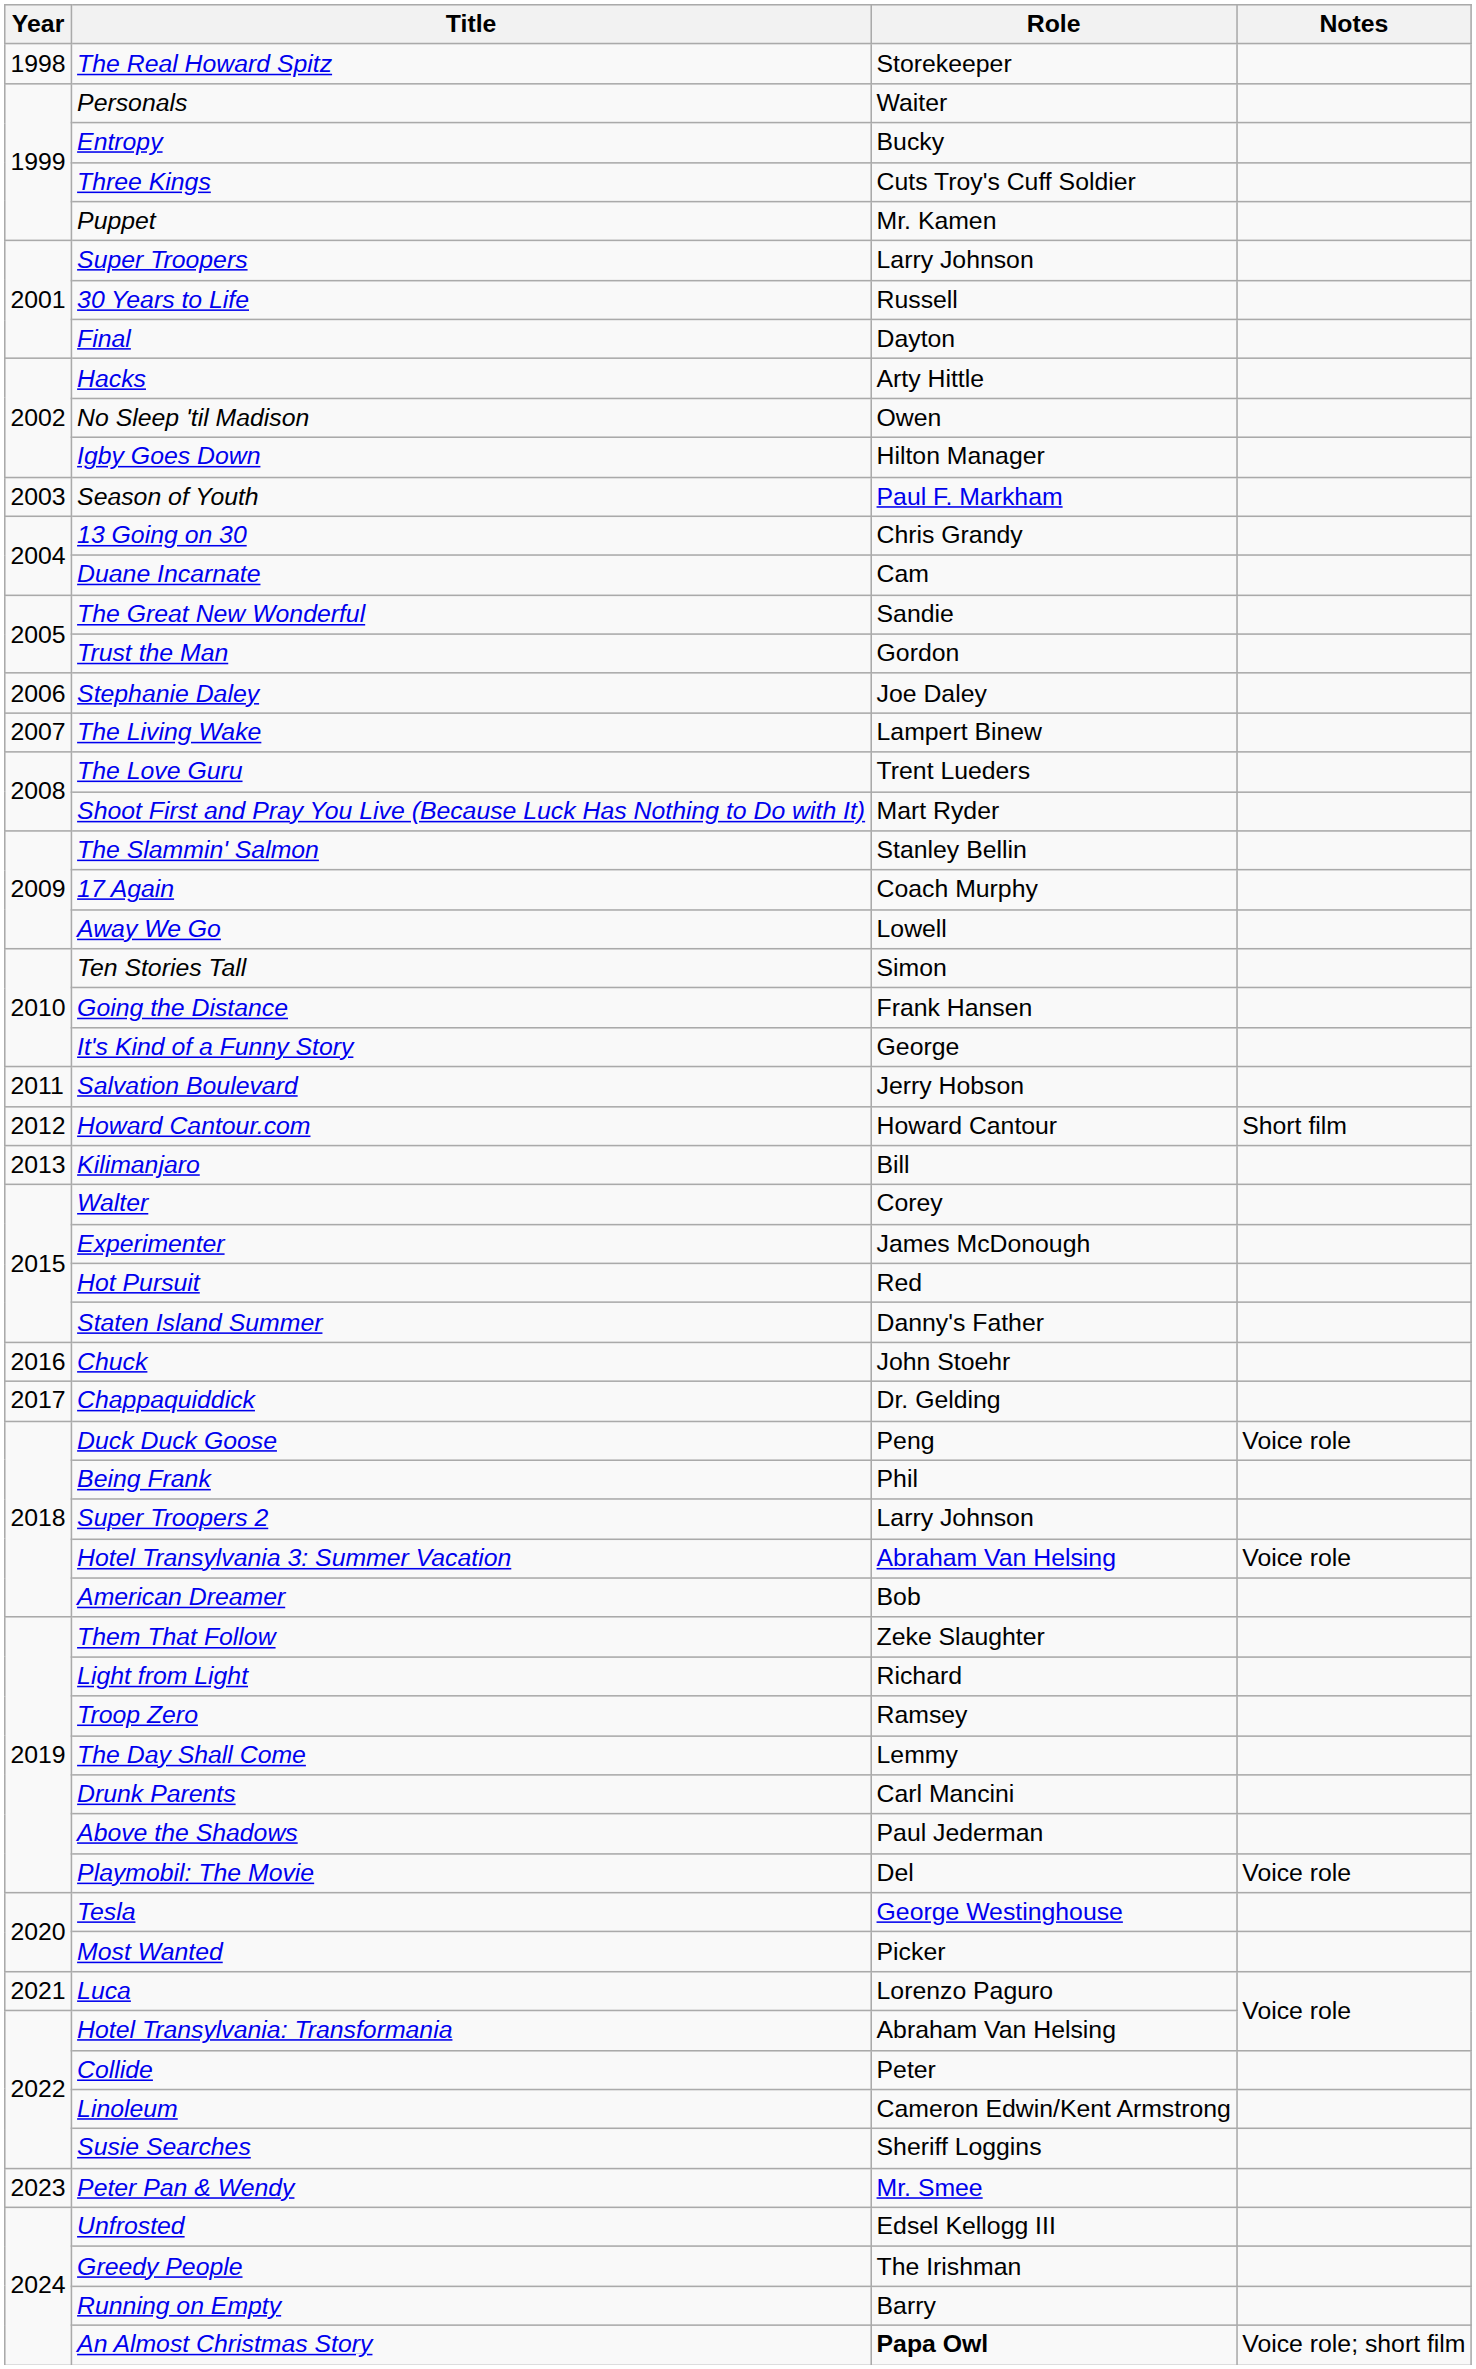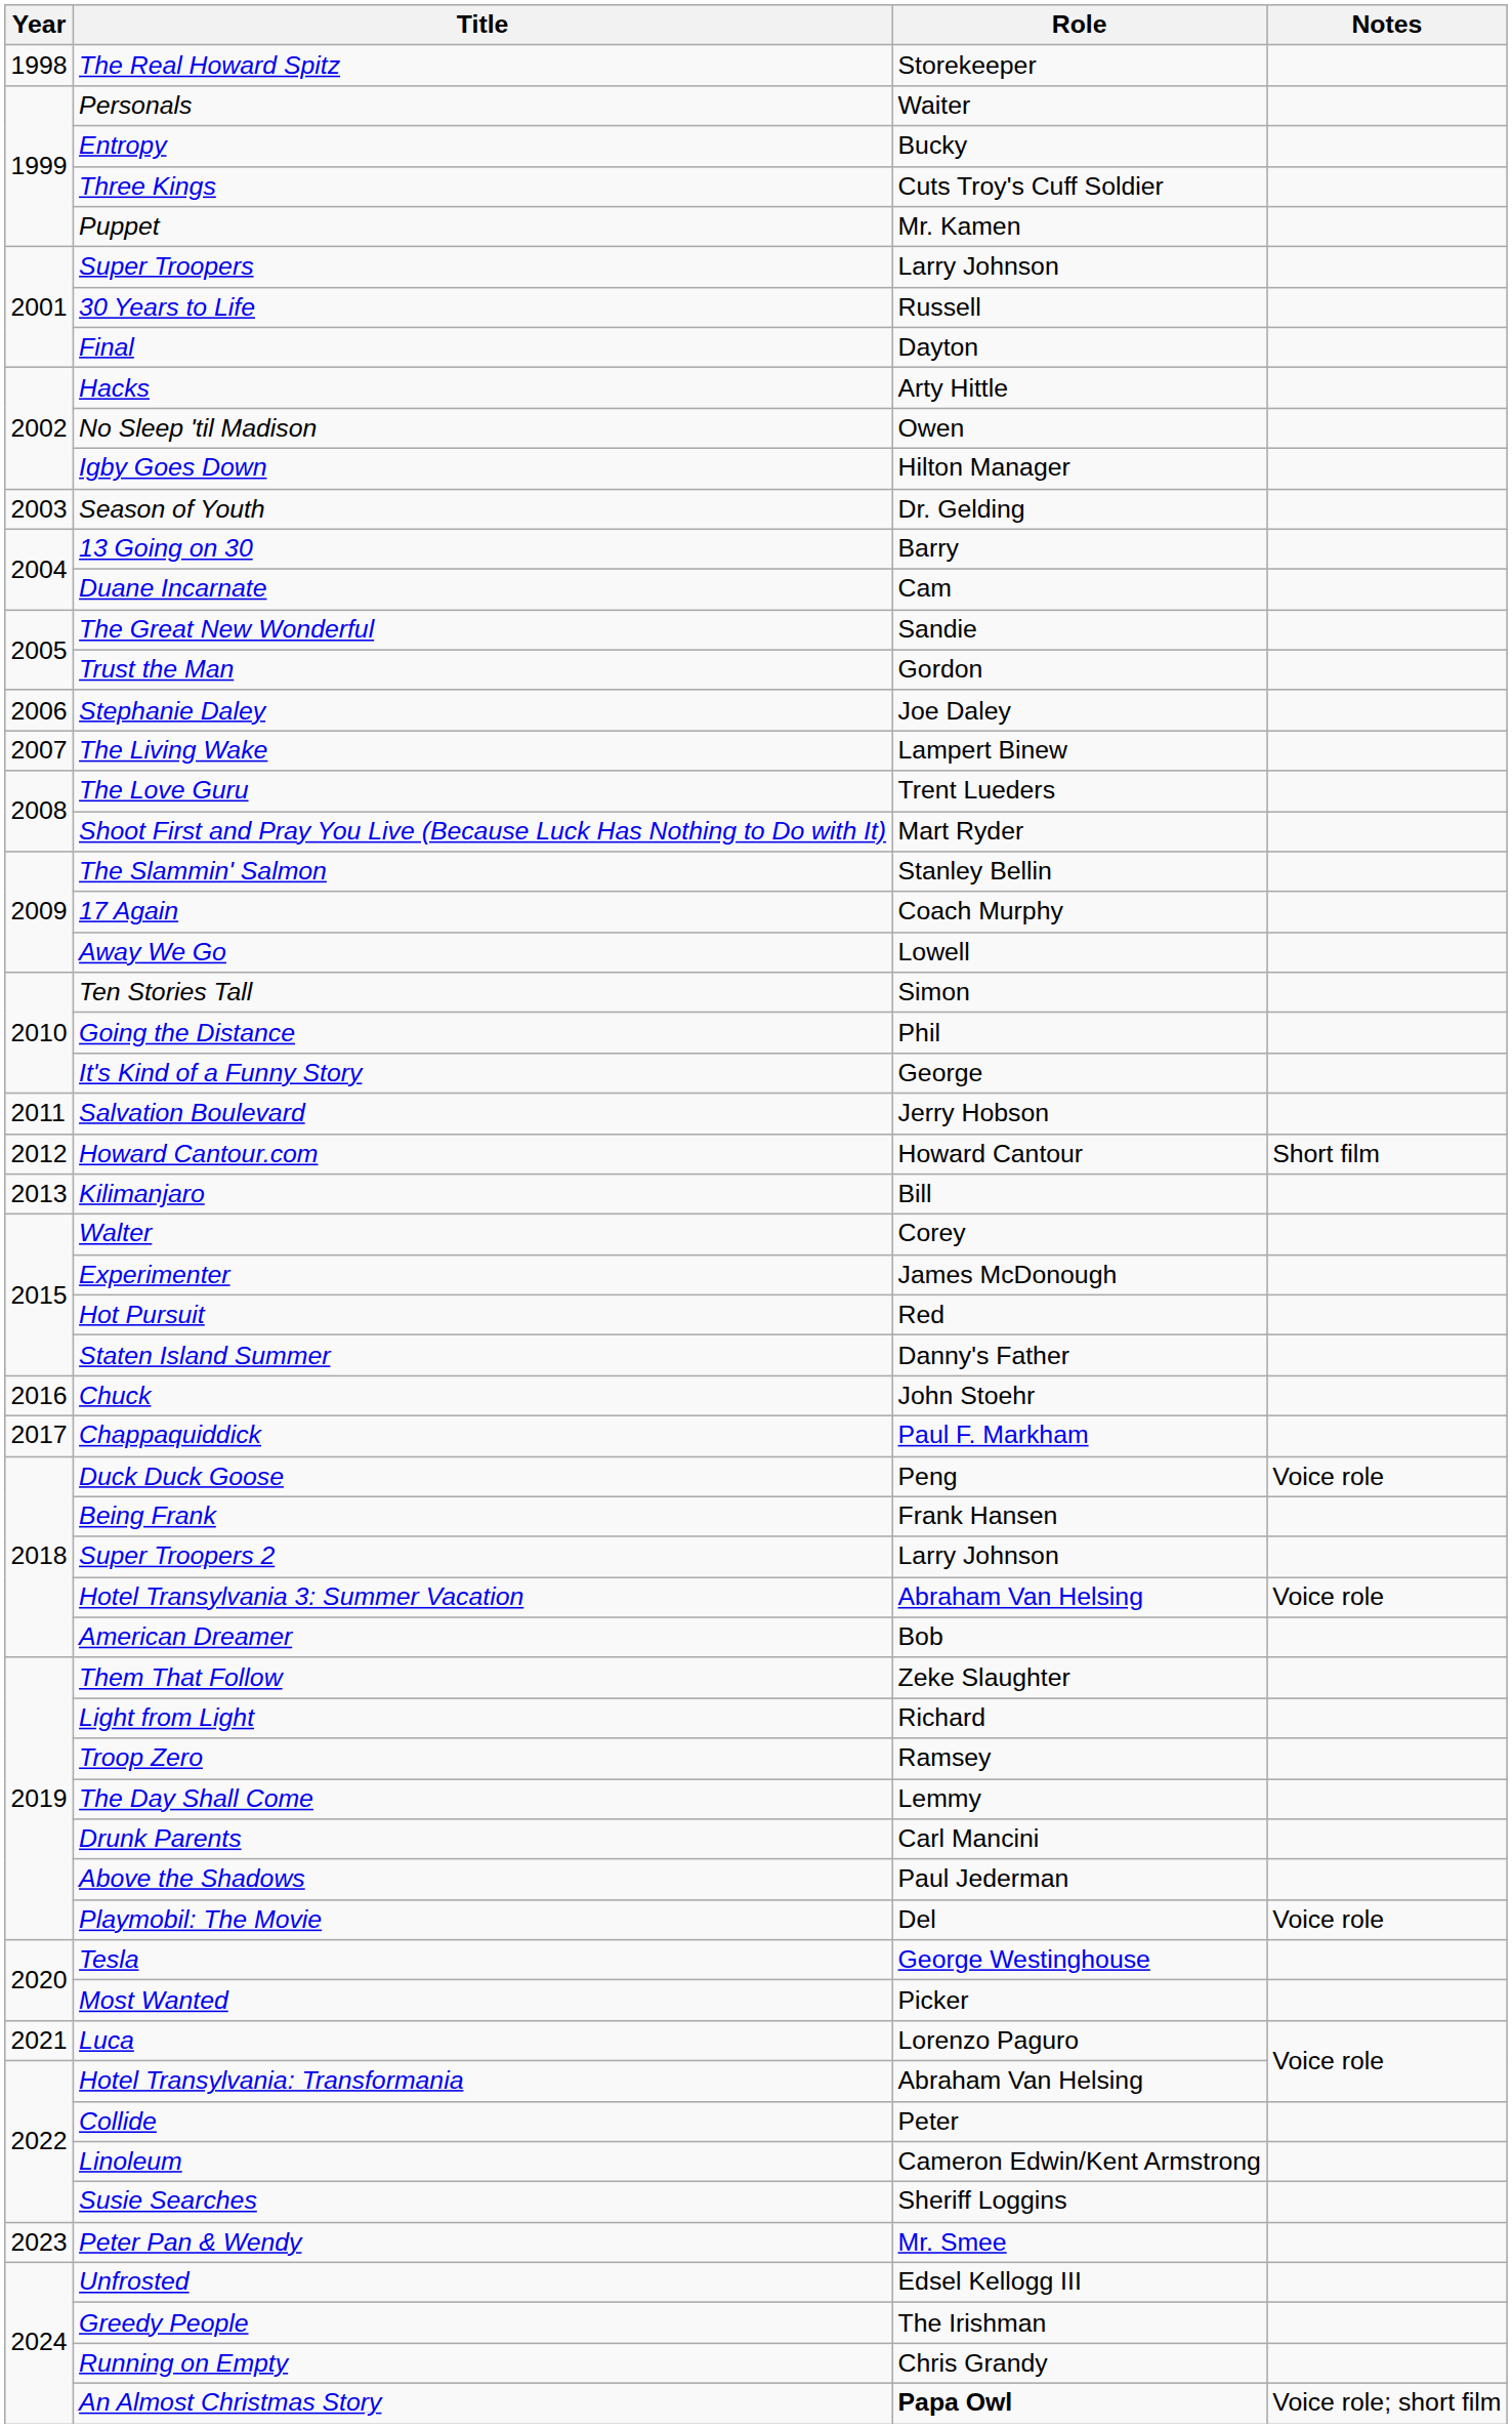 <table class="wikitable sortable">
 <tr>
 <th>Year</th>
 <th>Title</th>
 <th>Role</th>
 <th class="unsortable">Notes</th>
 </tr>
 <tr>
 <td>1998</td>
 <td><em><a href='#'>The Real Howard Spitz</a></em></td>
 <td>Storekeeper</td>
 <td></td>
 </tr>
 <tr>
 <td rowspan="4">1999</td>
 <td><em>Personals</em></td>
 <td>Waiter</td>
 <td></td>
 </tr>
 <tr>
 <td><em><a href='#'>Entropy</a></em></td>
 <td>Bucky</td>
 <td></td>
 </tr>
 <tr>
 <td><em><a href='#'>Three Kings</a></em></td>
 <td>Cuts Troy's Cuff Soldier</td>
 <td></td>
 </tr>
 <tr>
 <td><em>Puppet</em></td>
 <td>Mr. Kamen</td>
 <td></td>
 </tr>
 <tr>
 <td rowspan="3">2001</td>
 <td><em><a href='#'>Super Troopers</a></em></td>
 <td>Larry Johnson</td>
 <td></td>
 </tr>
 <tr>
 <td><em><a href='#'>30 Years to Life</a></em></td>
 <td>Russell</td>
 <td></td>
 </tr>
 <tr>
 <td><em><a href='#'>Final</a></em></td>
 <td>Dayton</td>
 <td></td>
 </tr>
 <tr>
 <td rowspan="3">2002</td>
 <td><em><a href='#'>Hacks</a></em></td>
 <td>Arty Hittle</td>
 <td></td>
 </tr>
 <tr>
 <td><em>No Sleep 'til Madison</em></td>
 <td>Owen</td>
 <td></td>
 </tr>
 <tr>
 <td><em><a href='#'>Igby Goes Down</a></em></td>
 <td>Hilton Manager</td>
 <td></td>
 </tr>
 <tr>
 <td>2003</td>
 <td><em>Season of Youth</em></td>
-<td><a href='#'>Paul F. Markham</a></td>
+<td>Dr. Gelding</td>
 <td></td>
 </tr>
 <tr>
 <td rowspan="2">2004</td>
 <td><em><a href='#'>13 Going on 30</a></em></td>
-<td>Chris Grandy</td>
+<td>Barry</td>
 <td></td>
 </tr>
 <tr>
 <td><em><a href='#'>Duane Incarnate</a></em></td>
 <td>Cam</td>
 <td></td>
 </tr>
 <tr>
 <td rowspan="2">2005</td>
 <td><em><a href='#'>The Great New Wonderful</a></em></td>
 <td>Sandie</td>
 <td></td>
 </tr>
 <tr>
 <td><em><a href='#'>Trust the Man</a></em></td>
 <td>Gordon</td>
 <td></td>
 </tr>
 <tr>
 <td>2006</td>
 <td><em><a href='#'>Stephanie Daley</a></em></td>
 <td>Joe Daley</td>
 <td></td>
 </tr>
 <tr>
 <td>2007</td>
 <td><em><a href='#'>The Living Wake</a></em></td>
 <td>Lampert Binew</td>
 <td></td>
 </tr>
 <tr>
 <td rowspan="2">2008</td>
 <td><em><a href='#'>The Love Guru</a></em></td>
 <td>Trent Lueders</td>
 <td></td>
 </tr>
 <tr>
 <td><em><a href='#'>Shoot First and Pray You Live (Because Luck Has Nothing to Do with It)</a></em></td>
 <td>Mart Ryder</td>
 <td></td>
 </tr>
 <tr>
 <td rowspan="3">2009</td>
 <td><em><a href='#'>The Slammin' Salmon</a></em></td>
 <td>Stanley Bellin</td>
 <td></td>
 </tr>
 <tr>
 <td><em><a href='#'>17 Again</a></em></td>
 <td>Coach Murphy</td>
 <td></td>
 </tr>
 <tr>
 <td><em><a href='#'>Away We Go</a></em></td>
 <td>Lowell</td>
 <td></td>
 </tr>
 <tr>
 <td rowspan="3">2010</td>
 <td><em>Ten Stories Tall</em></td>
 <td>Simon</td>
 <td></td>
 </tr>
 <tr>
 <td><em><a href='#'>Going the Distance</a></em></td>
-<td>Frank Hansen</td>
+<td>Phil</td>
 <td></td>
 </tr>
 <tr>
 <td><em><a href='#'>It's Kind of a Funny Story</a></em></td>
 <td>George</td>
 <td></td>
 </tr>
 <tr>
 <td>2011</td>
 <td><em><a href='#'>Salvation Boulevard</a></em></td>
 <td>Jerry Hobson</td>
 <td></td>
 </tr>
 <tr>
 <td>2012</td>
 <td><em><a href='#'>Howard Cantour.com</a></em></td>
 <td>Howard Cantour</td>
 <td>Short film</td>
 </tr>
 <tr>
 <td>2013</td>
 <td><em><a href='#'>Kilimanjaro</a></em></td>
 <td>Bill</td>
 <td></td>
 </tr>
 <tr>
 <td rowspan="4">2015</td>
 <td><em><a href='#'>Walter</a></em></td>
 <td>Corey</td>
 <td></td>
 </tr>
 <tr>
 <td><em><a href='#'>Experimenter</a></em></td>
 <td>James McDonough</td>
 <td></td>
 </tr>
 <tr>
 <td><em><a href='#'>Hot Pursuit</a></em></td>
 <td>Red</td>
 <td></td>
 </tr>
 <tr>
 <td><em><a href='#'>Staten Island Summer</a></em></td>
 <td>Danny's Father</td>
 <td></td>
 </tr>
 <tr>
 <td>2016</td>
 <td><em><a href='#'>Chuck</a></em></td>
 <td>John Stoehr</td>
 <td></td>
 </tr>
 <tr>
 <td>2017</td>
 <td><em><a href='#'>Chappaquiddick</a></em></td>
-<td>Dr. Gelding</td>
+<td><a href='#'>Paul F. Markham</a></td>
 <td></td>
 </tr>
 <tr>
 <td rowspan="5">2018</td>
 <td><em><a href='#'>Duck Duck Goose</a></em></td>
 <td>Peng</td>
 <td>Voice role</td>
 </tr>
 <tr>
 <td><em><a href='#'>Being Frank</a></em></td>
-<td>Phil</td>
+<td>Frank Hansen</td>
 <td></td>
 </tr>
 <tr>
 <td><em><a href='#'>Super Troopers 2</a></em></td>
 <td>Larry Johnson</td>
 <td></td>
 </tr>
 <tr>
 <td><em><a href='#'>Hotel Transylvania 3: Summer Vacation</a></em></td>
 <td><a href='#'>Abraham Van Helsing</a></td>
 <td>Voice role</td>
 </tr>
 <tr>
 <td><em><a href='#'>American Dreamer</a></em></td>
 <td>Bob</td>
 <td></td>
 </tr>
 <tr>
 <td rowspan="7">2019</td>
 <td><em><a href='#'>Them That Follow</a></em></td>
 <td>Zeke Slaughter</td>
 <td></td>
 </tr>
 <tr>
 <td><em><a href='#'>Light from Light</a></em></td>
 <td>Richard</td>
 <td></td>
 </tr>
 <tr>
 <td><em><a href='#'>Troop Zero</a></em></td>
 <td>Ramsey</td>
 <td></td>
 </tr>
 <tr>
 <td><em><a href='#'>The Day Shall Come</a></em></td>
 <td>Lemmy</td>
 <td></td>
 </tr>
 <tr>
 <td><em><a href='#'>Drunk Parents</a></em></td>
 <td>Carl Mancini</td>
 <td></td>
 </tr>
 <tr>
 <td><em><a href='#'>Above the Shadows</a></em></td>
 <td>Paul Jederman</td>
 <td></td>
 </tr>
 <tr>
 <td><em><a href='#'>Playmobil: The Movie</a></em></td>
 <td>Del</td>
 <td>Voice role</td>
 </tr>
 <tr>
 <td rowspan="2">2020</td>
 <td><em><a href='#'>Tesla</a></em></td>
 <td><a href='#'>George Westinghouse</a></td>
 <td></td>
 </tr>
 <tr>
 <td><em><a href='#'>Most Wanted</a></em></td>
 <td>Picker</td>
 <td></td>
 </tr>
 <tr>
 <td>2021</td>
 <td><em><a href='#'>Luca</a></em></td>
 <td>Lorenzo Paguro</td>
 <td rowspan="2">Voice role</td>
 </tr>
 <tr>
 <td rowspan="4">2022</td>
 <td><em><a href='#'>Hotel Transylvania: Transformania</a></em></td>
 <td>Abraham Van Helsing</td>
 </tr>
 <tr>
 <td><em><a href='#'>Collide</a></em></td>
 <td>Peter</td>
 <td></td>
 </tr>
 <tr>
 <td><em><a href='#'>Linoleum</a></em></td>
 <td>Cameron Edwin/Kent Armstrong</td>
 <td></td>
 </tr>
 <tr>
 <td><em><a href='#'>Susie Searches</a></em></td>
 <td>Sheriff Loggins</td>
 <td></td>
 </tr>
 <tr>
 <td>2023</td>
 <td><em><a href='#'>Peter Pan & Wendy</a></em></td>
 <td><a href='#'>Mr. Smee</a></td>
 <td></td>
 </tr>
 <tr>
 <td rowspan="4">2024</td>
 <td><em><a href='#'>Unfrosted</a></em></td>
 <td>Edsel Kellogg III</td>
 <td></td>
 </tr>
 <tr>
 <td><em><a href='#'>Greedy People</a></em></td>
 <td>The Irishman</td>
 <td></td>
 </tr>
 <tr>
 <td><em><a href='#'>Running on Empty</a></em></td>
-<td>Barry</td>
+<td>Chris Grandy</td>
 <td></td>
 </tr>
 <tr>
 <td><em><a href='#'>An Almost Christmas Story</a></em></td>
 <td><strong>Papa Owl</strong></td>
 <td>Voice role; short film</td>
 </tr>
 </table>
